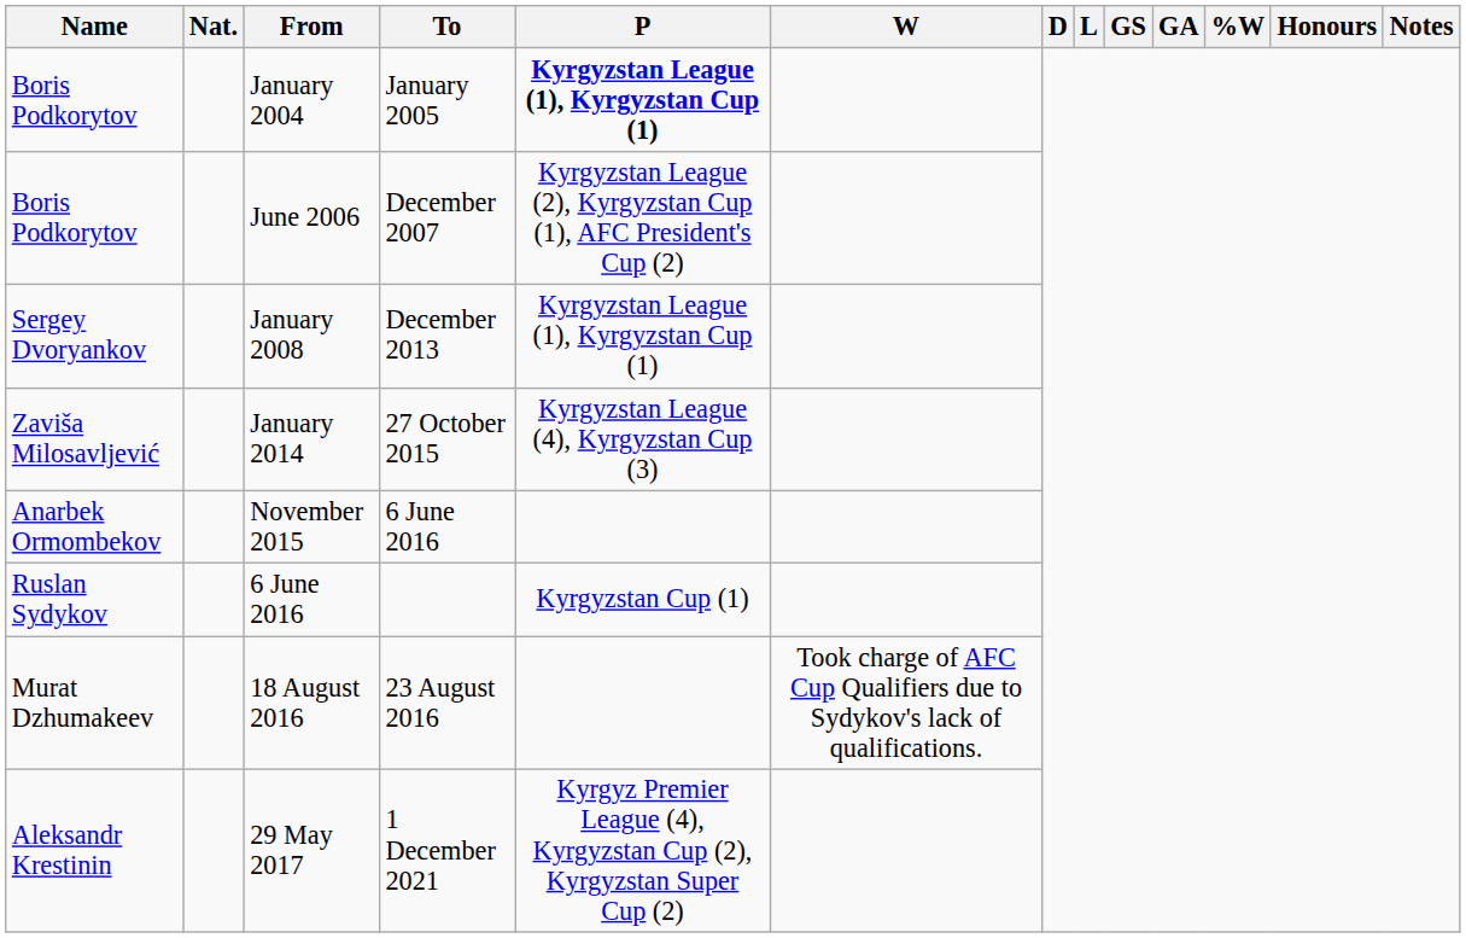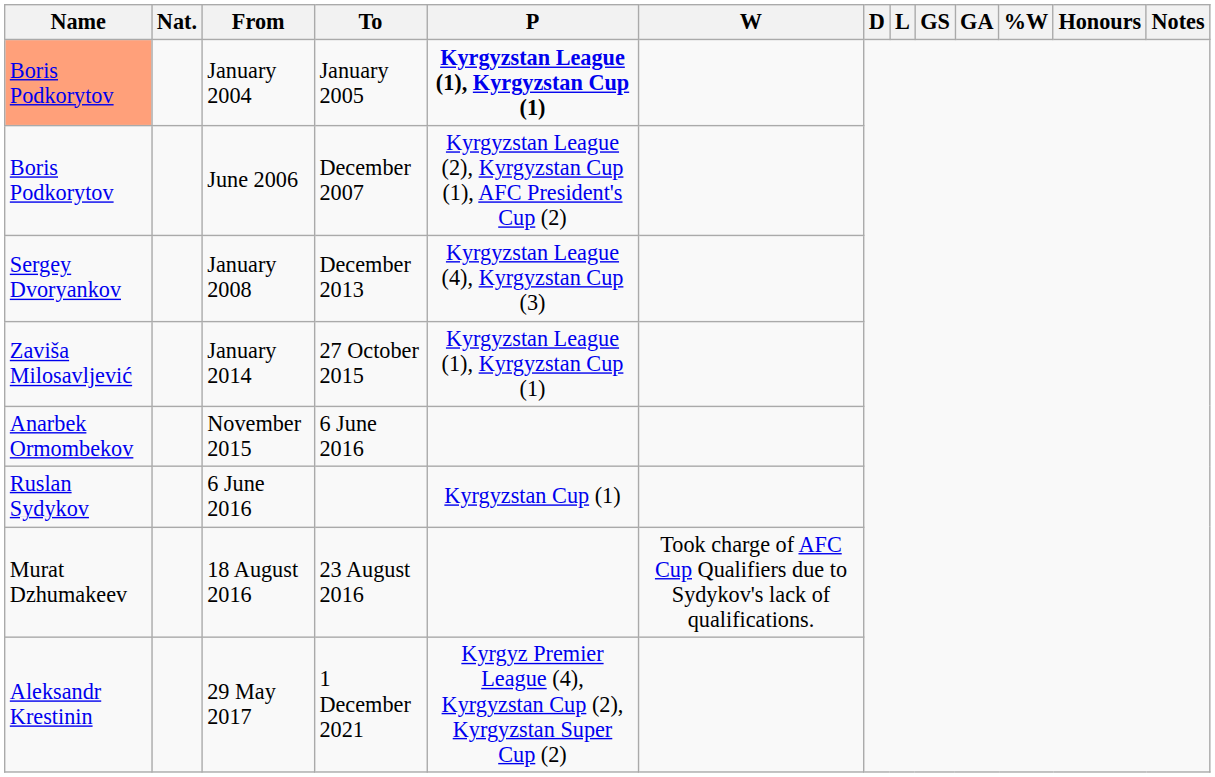 <table class="wikitable sortable" style="text-align: center">
 <tr>
 <th>Name</th>
 <th>Nat.</th>
 <th class="unsortable">From</th>
 <th class="unsortable">To</th>
 <th abbr="TOTAL OF MATCHES PLAYED">P</th>
 <th abbr="MATCHES WON">W</th>
 <th abbr="MATCHES DRAWN">D</th>
 <th abbr="MATCHES LOST">L</th>
 <th abbr="GOALS SCORED">GS</th>
 <th abbr="GOAL AGAINST">GA</th>
 <th abbr="PERCENTAGE OF MATCHES WON">%W</th>
 <th abbr="HONOURS">Honours</th>
 <th abbr="NOTES">Notes</th>
 </tr>
 <tr>
-<td align=left><a href='#'>Boris Podkorytov</a></td>
+<td align=left style="background: lightsalmon;"><a href='#'>Boris Podkorytov</a></td>
 <td align=left></td>
 <td align=left>January 2004</td>
 <td align=left>January 2005<br></td>
 <td><strong><a href='#'>Kyrgyzstan League</a> (1), <a href='#'>Kyrgyzstan Cup</a> (1)</strong></td>
 <td></td>
 </tr>
 <tr>
 <td align=left><a href='#'>Boris Podkorytov</a></td>
 <td align=left></td>
 <td align=left>June 2006</td>
 <td align=left>December 2007<br></td>
 <td><a href='#'>Kyrgyzstan League</a> (2), <a href='#'>Kyrgyzstan Cup</a> (1), <a href='#'>AFC President's Cup</a> (2)</td>
 <td></td>
 </tr>
 <tr>
 <td align=left><a href='#'>Sergey Dvoryankov</a></td>
 <td align=left></td>
 <td align=left>January 2008</td>
 <td align=left>December 2013<br></td>
-<td><a href='#'>Kyrgyzstan League</a> (1), <a href='#'>Kyrgyzstan Cup</a> (1)</td>
+<td><a href='#'>Kyrgyzstan League</a> (4), <a href='#'>Kyrgyzstan Cup</a> (3)</td>
 <td></td>
 </tr>
 <tr>
 <td align=left><a href='#'>Zaviša Milosavljević</a></td>
 <td align=left></td>
 <td align=left>January 2014</td>
 <td align=left>27 October 2015<br></td>
-<td><a href='#'>Kyrgyzstan League</a> (4), <a href='#'>Kyrgyzstan Cup</a> (3)</td>
+<td><a href='#'>Kyrgyzstan League</a> (1), <a href='#'>Kyrgyzstan Cup</a> (1)</td>
 <td></td>
 </tr>
 <tr>
 <td align=left><a href='#'>Anarbek Ormombekov</a></td>
 <td align=left></td>
 <td align=left>November 2015</td>
 <td align=left>6 June 2016<br></td>
 <td></td>
 <td></td>
 </tr>
 <tr>
 <td align=left><a href='#'>Ruslan Sydykov</a></td>
 <td align=left></td>
 <td align=left>6 June 2016</td>
 <td align=left><br></td>
 <td><a href='#'>Kyrgyzstan Cup</a> (1)</td>
 <td></td>
 </tr>
 <tr>
 <td align=left>Murat Dzhumakeev</td>
 <td align=left></td>
 <td align=left>18 August 2016</td>
 <td align=left>23 August 2016<br></td>
 <td></td>
 <td>Took charge of <a href='#'>AFC Cup</a> Qualifiers due to Sydykov's lack of qualifications.</td>
 </tr>
 <tr>
 <td align=left><a href='#'>Aleksandr Krestinin</a></td>
 <td align=left></td>
 <td align=left>29 May 2017</td>
 <td align=left>1 December 2021<br></td>
 <td><a href='#'>Kyrgyz Premier League</a> (4), <a href='#'>Kyrgyzstan Cup</a> (2), <a href='#'>Kyrgyzstan Super Cup</a> (2)</td>
 <td></td>
 </tr>
 </table>
